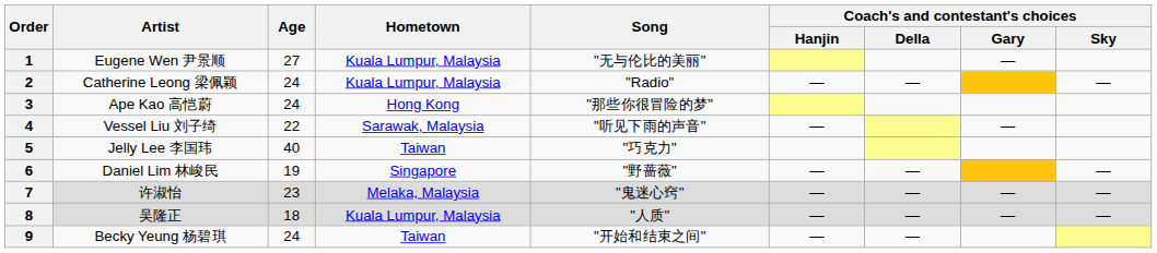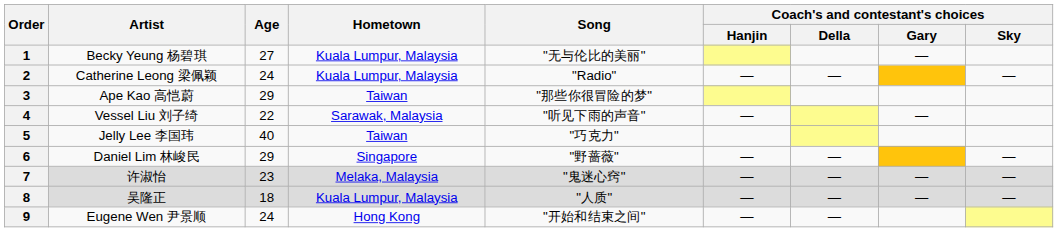 <table class="wikitable" style="text-align:center; line-height:17px; width:100%;">
 <tr>
 <th rowspan="2" scope="col" style="width:04%;">Order</th>
 <th rowspan="2" scope="col" style="width:18%;">Artist</th>
 <th rowspan="2" scope="col" style="width:04%;">Age</th>
 <th rowspan="2" scope="col" style="width:18%;">Hometown</th>
 <th rowspan="2" scope="col" style="width:20%;">Song</th>
 <th colspan="4" scope="col" style="width:24%;">Coach's and contestant's choices</th>
 </tr>
 <tr>
 <th style="width:08%;">Hanjin</th>
 <th style="width:08%;">Della</th>
 <th style="width:08%;">Gary</th>
 <th style="width:08%;">Sky</th>
 </tr>
 <tr>
 <th>1</th>
-<td>Eugene Wen 尹景顺</td>
+<td>Becky Yeung 杨碧琪</td>
 <td>27</td>
 <td><a href='#'>Kuala Lumpur, Malaysia</a></td>
 <td>"无与伦比的美丽"</td>
 <td style="background:#Fdfc8f;"></td>
 <td></td>
 <td>—</td>
 </tr>
 <tr>
 <th>2</th>
 <td>Catherine Leong 梁佩颖</td>
 <td>24</td>
 <td><a href='#'>Kuala Lumpur, Malaysia</a></td>
 <td>"Radio"</td>
 <td>—</td>
 <td>—</td>
 <td style="background:#FFC40C;"></td>
 <td>—</td>
 </tr>
 <tr>
 <th>3</th>
 <td>Ape Kao 高恺蔚</td>
-<td>24</td>
-<td><a href='#'>Hong Kong</a></td>
+<td>29</td>
+<td><a href='#'>Taiwan</a></td>
 <td>"那些你很冒险的梦"</td>
 <td style="background:#Fdfc8f;"></td>
 <td></td>
 <td></td>
 <td></td>
 </tr>
 <tr>
 <th>4</th>
 <td>Vessel Liu 刘子绮</td>
 <td>22</td>
 <td><a href='#'>Sarawak, Malaysia</a></td>
 <td>"听见下雨的声音"</td>
 <td>—</td>
 <td style="background:#Fdfc8f;"></td>
 <td>—</td>
 <td></td>
 </tr>
 <tr>
 <th>5</th>
 <td>Jelly Lee 李国玮</td>
 <td>40</td>
 <td><a href='#'>Taiwan</a></td>
 <td>"巧克力"</td>
 <td></td>
 <td style="background:#Fdfc8f;"></td>
 <td></td>
 <td></td>
 </tr>
 <tr>
 <th>6</th>
 <td>Daniel Lim 林峻民</td>
-<td>19</td>
+<td>29</td>
 <td><a href='#'>Singapore</a></td>
 <td>"野蔷薇"</td>
 <td>—</td>
 <td>—</td>
 <td style="background:#FFC40C;"></td>
 <td>—</td>
 </tr>
 <tr bgcolor="#DCDCDC">
 <th>7</th>
 <td>许淑怡</td>
 <td>23</td>
 <td><a href='#'>Melaka, Malaysia</a></td>
 <td>"鬼迷心窍"</td>
 <td>—</td>
 <td>—</td>
 <td>—</td>
 <td>—</td>
 </tr>
 <tr bgcolor="#DCDCDC">
 <th>8</th>
 <td>吴隆正</td>
 <td>18</td>
 <td><a href='#'>Kuala Lumpur, Malaysia</a></td>
 <td>"人质"</td>
 <td>—</td>
 <td>—</td>
 <td>—</td>
 <td>—</td>
 </tr>
 <tr>
 <th>9</th>
-<td>Becky Yeung 杨碧琪</td>
+<td>Eugene Wen 尹景顺</td>
 <td>24</td>
-<td><a href='#'>Taiwan</a></td>
+<td><a href='#'>Hong Kong</a></td>
 <td>"开始和结束之间"</td>
 <td>—</td>
 <td>—</td>
 <td></td>
 <td style="background:#Fdfc8f;"></td>
 </tr>
 </table>
